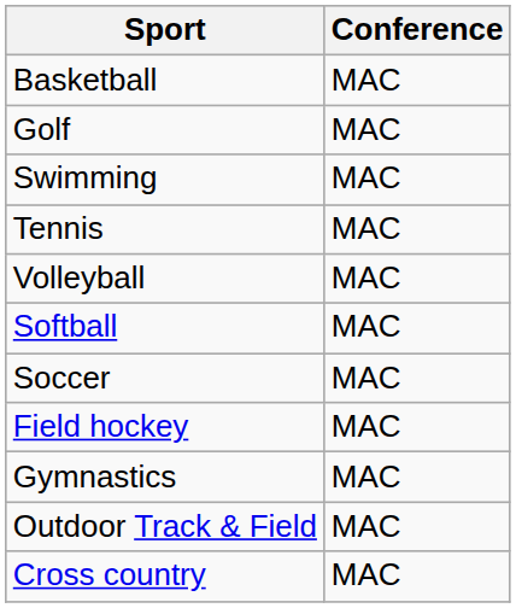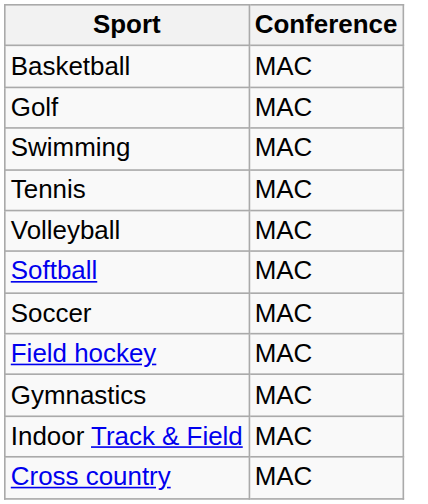 <table class="wikitable floatright">
 <tr>
 <th>Sport</th>
 <th>Conference</th>
 </tr>
 <tr>
 <td>Basketball</td>
 <td>MAC</td>
 </tr>
 <tr>
 <td>Golf</td>
 <td>MAC</td>
 </tr>
 <tr>
 <td>Swimming</td>
 <td>MAC</td>
 </tr>
 <tr>
 <td>Tennis</td>
 <td>MAC</td>
 </tr>
 <tr>
 <td>Volleyball</td>
 <td>MAC</td>
 </tr>
 <tr>
 <td><a href='#'>Softball</a></td>
 <td>MAC</td>
 </tr>
 <tr>
 <td>Soccer</td>
 <td>MAC</td>
 </tr>
 <tr>
 <td><a href='#'>Field hockey</a></td>
 <td>MAC</td>
 </tr>
 <tr>
 <td>Gymnastics</td>
 <td>MAC</td>
 </tr>
 <tr>
-<td>Outdoor <a href='#'>Track & Field</a></td>
+<td>Indoor <a href='#'>Track & Field</a></td>
 <td>MAC</td>
 </tr>
 <tr>
 <td><a href='#'>Cross country</a></td>
 <td>MAC</td>
 </tr>
 </table>
